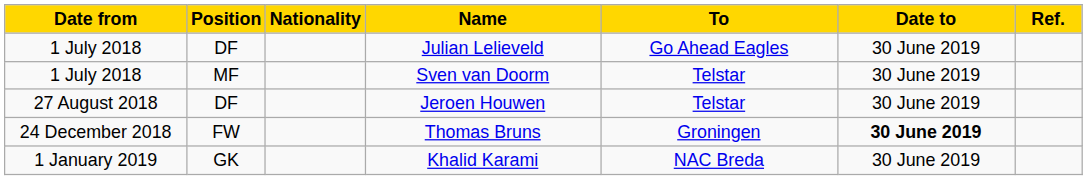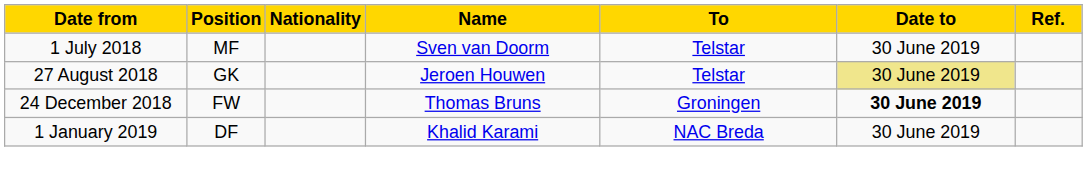 <table class="wikitable" style="text-align:center; font-size:90%; ">
 <tr>
 <th style="background:gold; color:black; width:150px;">Date from</th>
 <th style="background:gold; color:black; width:50px;">Position</th>
 <th style="background:gold; color:black; width:50px;">Nationality</th>
 <th style="background:gold; color:black; width:200px;">Name</th>
 <th style="background:gold; color:black; width:200px;">To</th>
 <th style="background:gold; color:black; width:150px;">Date to</th>
 <th style="background:gold; color:black; width:50px;">Ref.</th>
 </tr>
 <tr>
 <td>1 July 2018</td>
-<td>DF</td>
-<td></td>
-<td><a href='#'>Julian Lelieveld</a></td>
-<td><a href='#'>Go Ahead Eagles</a></td>
-<td>30 June 2019</td>
-<td></td>
-</tr>
-<tr>
-<td>1 July 2018</td>
 <td>MF</td>
 <td></td>
 <td><a href='#'>Sven van Doorm</a></td>
 <td><a href='#'>Telstar</a></td>
 <td>30 June 2019</td>
 <td></td>
 </tr>
 <tr>
 <td>27 August 2018</td>
-<td>DF</td>
+<td>GK</td>
 <td></td>
 <td><a href='#'>Jeroen Houwen</a></td>
 <td><a href='#'>Telstar</a></td>
-<td>30 June 2019</td>
+<td style="background: khaki;">30 June 2019</td>
 <td></td>
 </tr>
 <tr>
 <td>24 December 2018</td>
 <td>FW</td>
 <td></td>
 <td><a href='#'>Thomas Bruns</a></td>
 <td><a href='#'>Groningen</a></td>
 <td><strong>30 June 2019</strong></td>
 <td></td>
 </tr>
 <tr>
 <td>1 January 2019</td>
-<td>GK</td>
+<td>DF</td>
 <td></td>
 <td><a href='#'>Khalid Karami</a></td>
 <td><a href='#'>NAC Breda</a></td>
 <td>30 June 2019</td>
 <td></td>
 </tr>
 </table>
